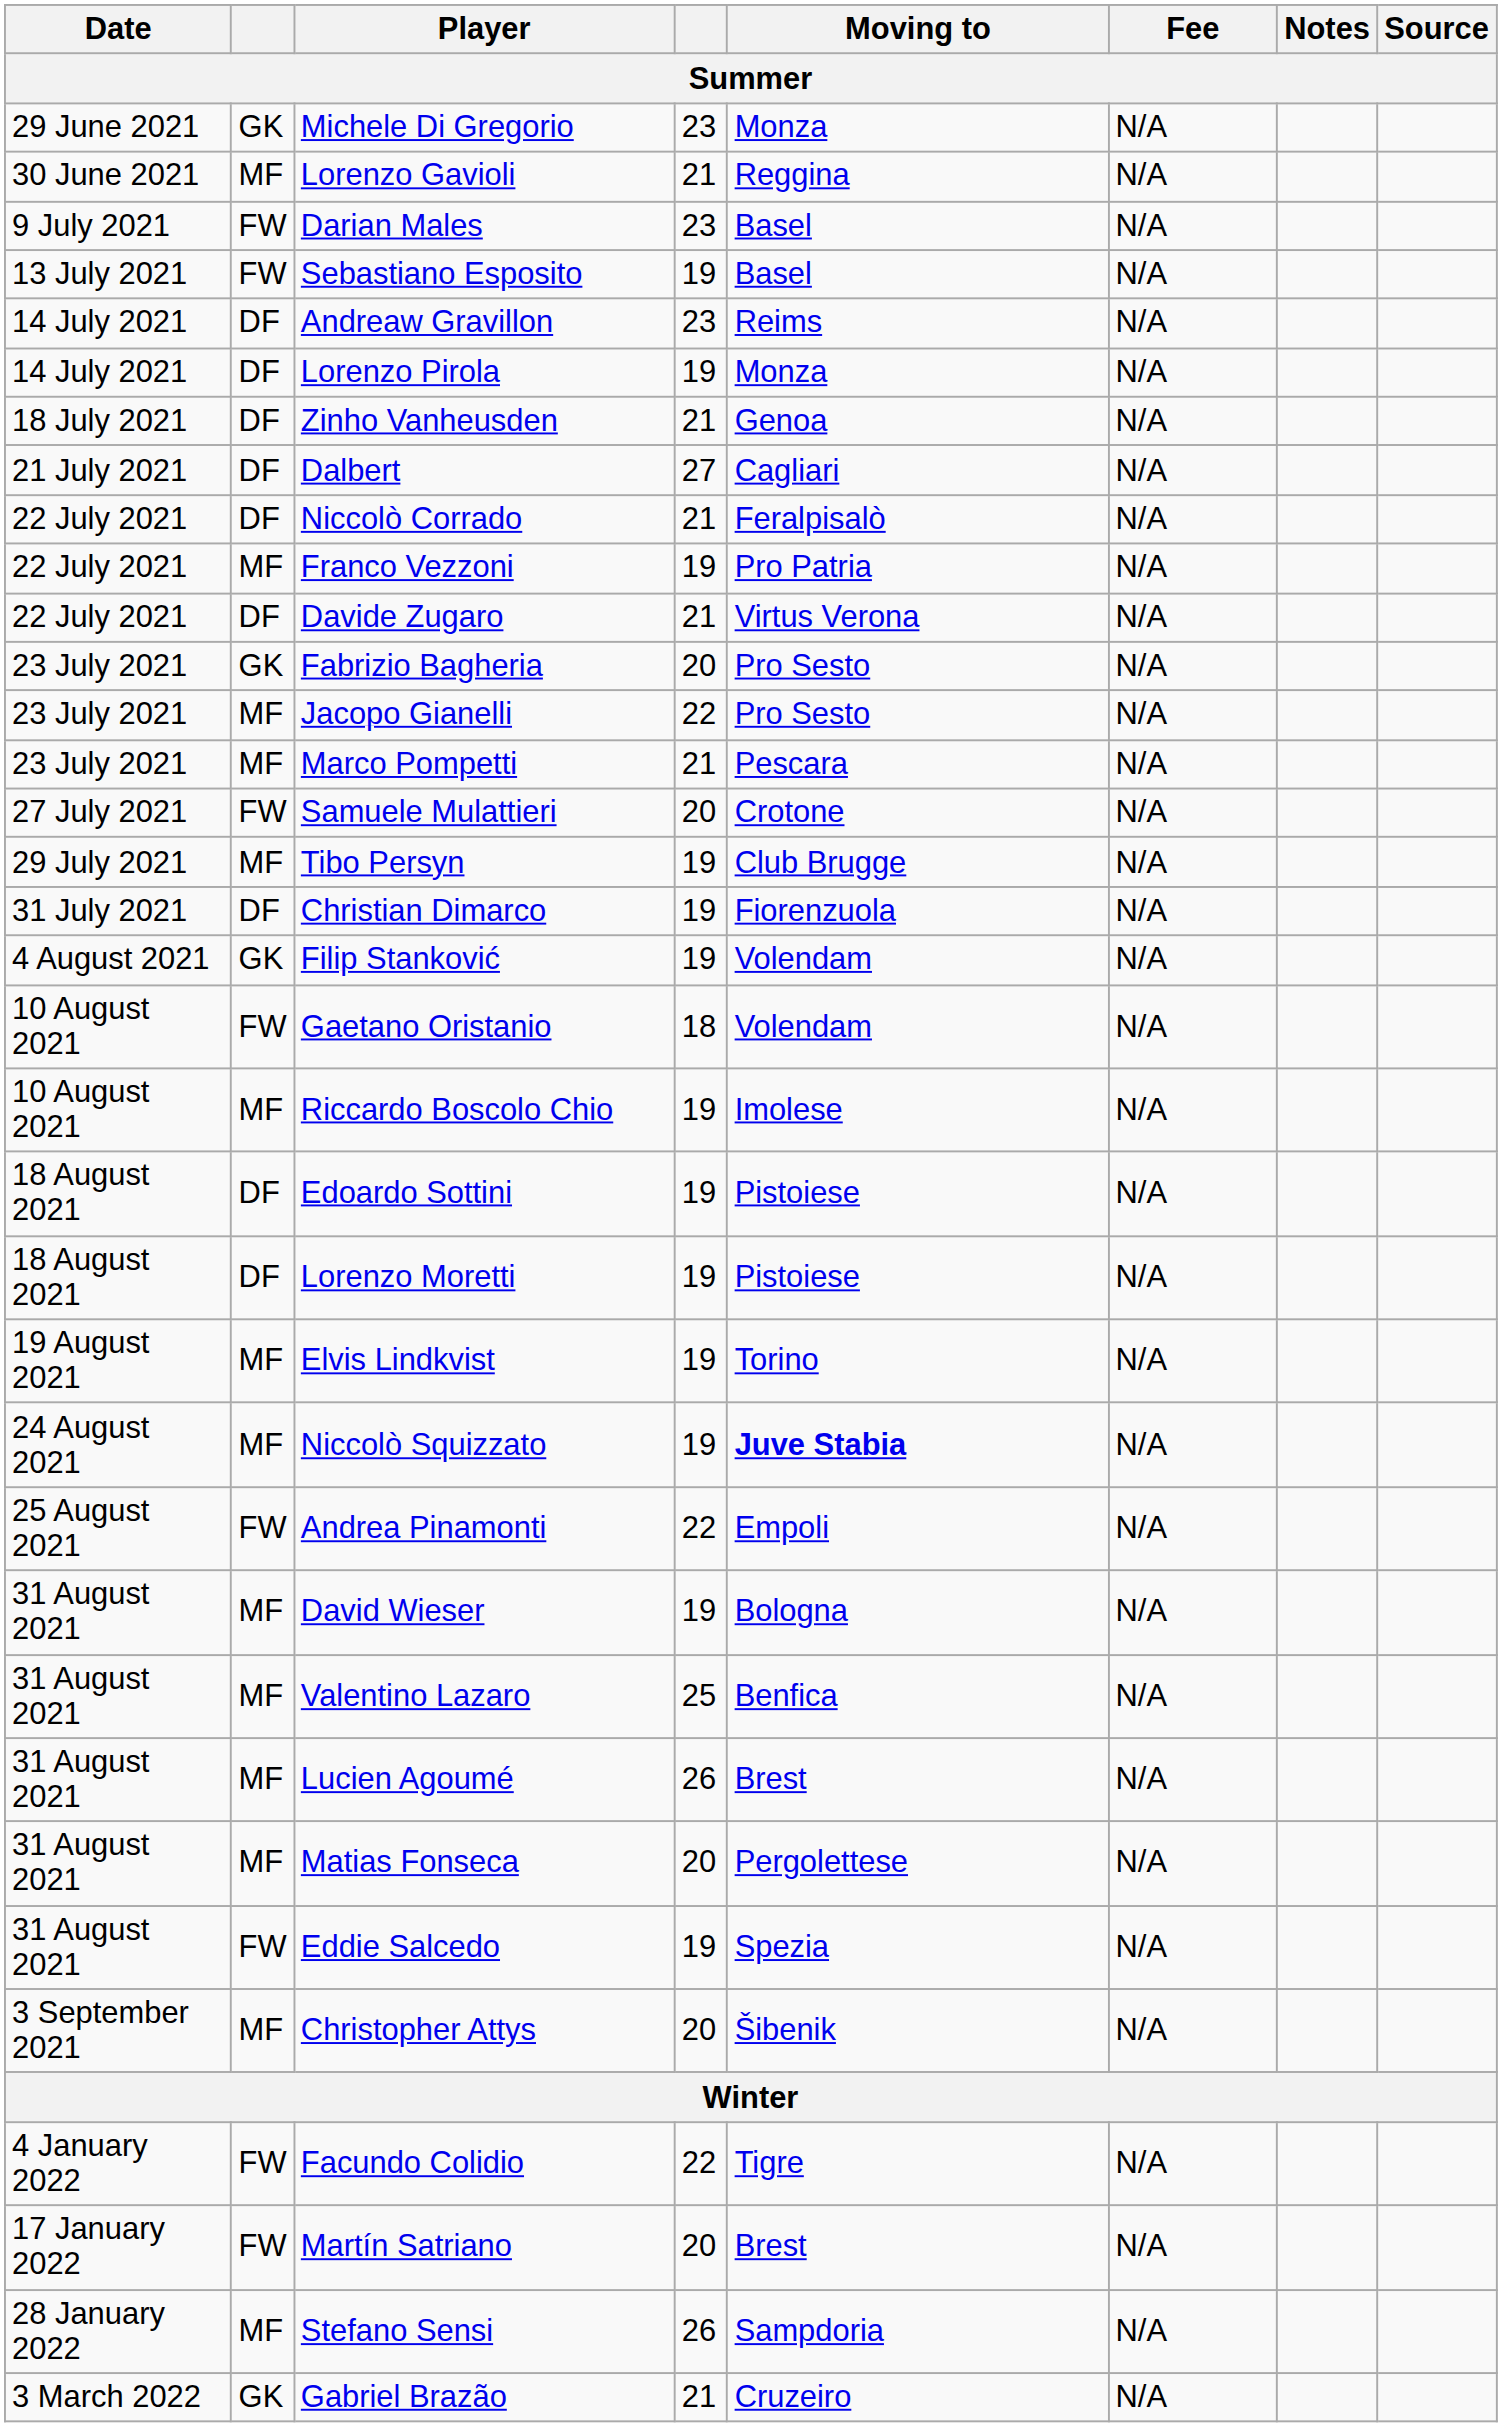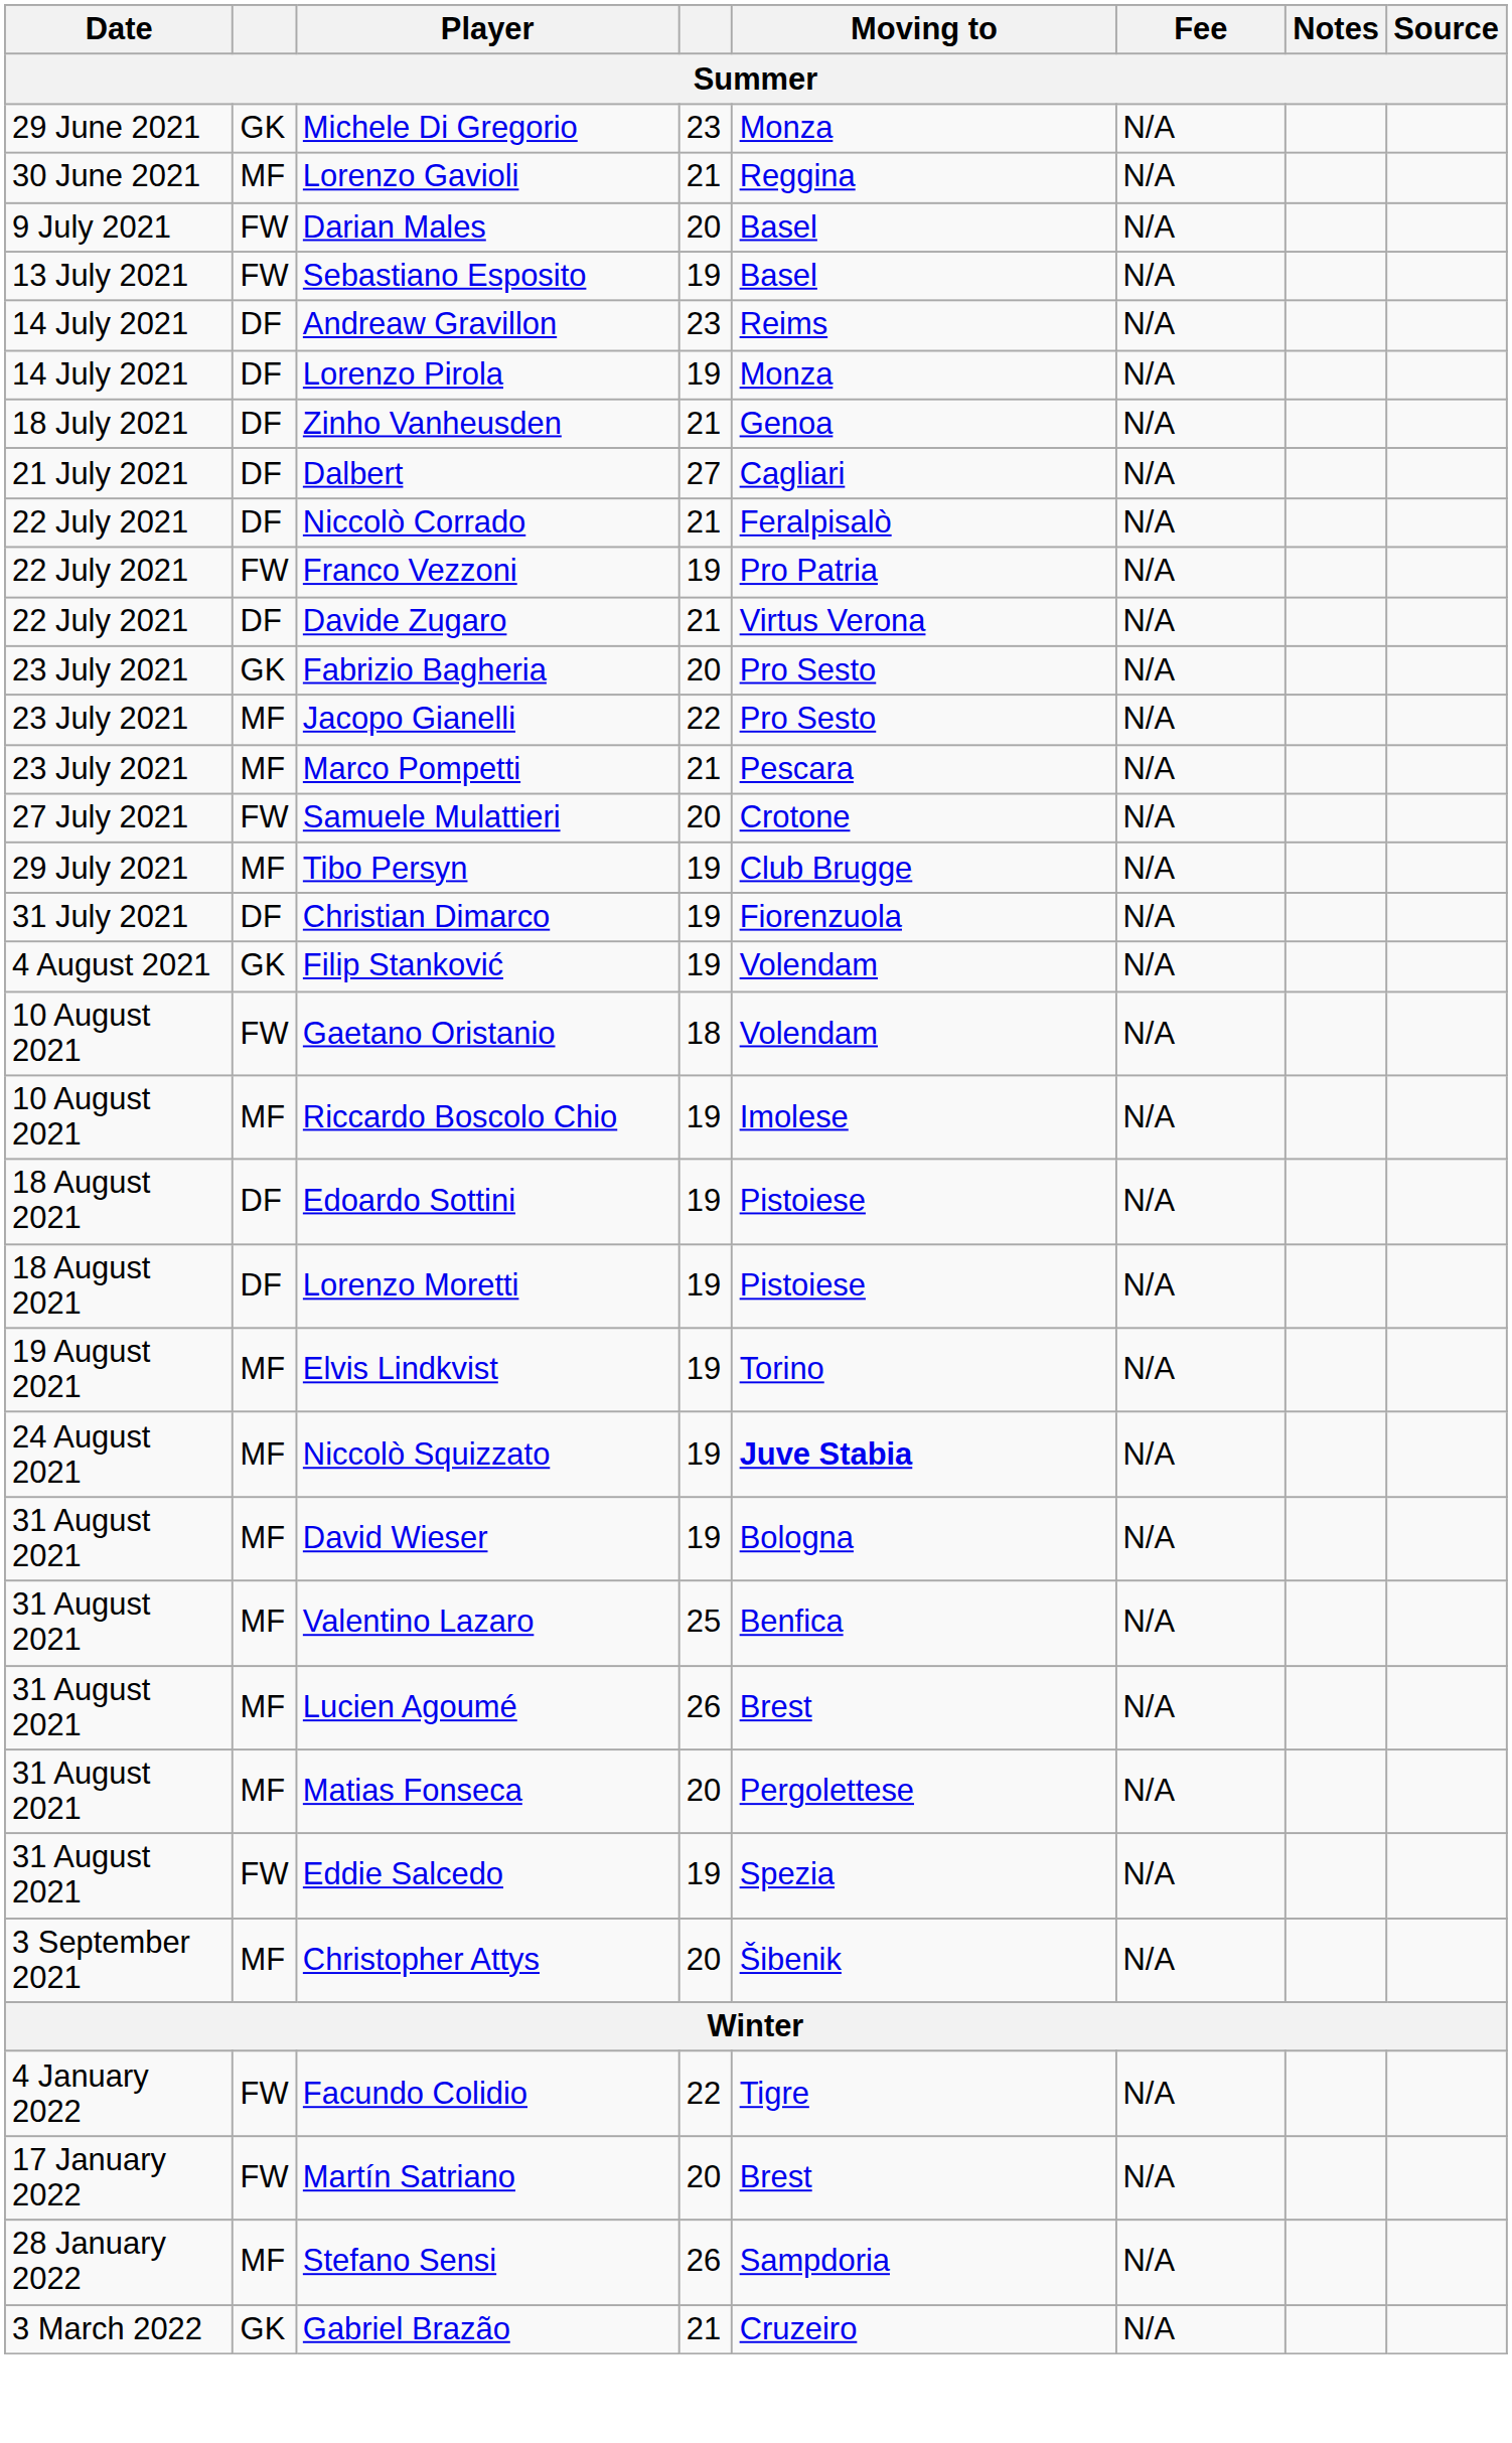 <table class="wikitable sortable">
 <tr>
 <th style="width:110px;">Date</th>
 <th style="width:20px;"></th>
 <th style="width:190px;">Player</th>
 <th style="width:20px;"></th>
 <th style="width:190px;">Moving to</th>
 <th style="width:80px;" class="unsortable">Fee</th>
 <th style="width:20px;" class="unsortable">Notes</th>
 <th style="width:20px;">Source</th>
 </tr>
 <tr>
 <th colspan=8>Summer</th>
 </tr>
 <tr>
 <td>29 June 2021</td>
 <td>GK</td>
 <td> <a href='#'>Michele Di Gregorio</a></td>
 <td>23</td>
 <td> <a href='#'>Monza</a></td>
 <td>N/A</td>
 <td></td>
 <td></td>
 </tr>
 <tr>
 <td>30 June 2021</td>
 <td>MF</td>
 <td> <a href='#'>Lorenzo Gavioli</a></td>
 <td>21</td>
 <td> <a href='#'>Reggina</a></td>
 <td>N/A</td>
 <td></td>
 <td></td>
 </tr>
 <tr>
 <td>9 July 2021</td>
 <td>FW</td>
 <td> <a href='#'>Darian Males</a></td>
-<td>23</td>
+<td>20</td>
 <td> <a href='#'>Basel</a></td>
 <td>N/A</td>
 <td></td>
 <td></td>
 </tr>
 <tr>
 <td>13 July 2021</td>
 <td>FW</td>
 <td> <a href='#'>Sebastiano Esposito</a></td>
 <td>19</td>
 <td> <a href='#'>Basel</a></td>
 <td>N/A</td>
 <td></td>
 <td></td>
 </tr>
 <tr>
 <td>14 July 2021</td>
 <td>DF</td>
 <td> <a href='#'>Andreaw Gravillon</a></td>
 <td>23</td>
 <td> <a href='#'>Reims</a></td>
 <td>N/A</td>
 <td></td>
 <td></td>
 </tr>
 <tr>
 <td>14 July 2021</td>
 <td>DF</td>
 <td> <a href='#'>Lorenzo Pirola</a></td>
 <td>19</td>
 <td> <a href='#'>Monza</a></td>
 <td>N/A</td>
 <td></td>
 <td></td>
 </tr>
 <tr>
 <td>18 July 2021</td>
 <td>DF</td>
 <td> <a href='#'>Zinho Vanheusden</a></td>
 <td>21</td>
 <td> <a href='#'>Genoa</a></td>
 <td>N/A</td>
 <td></td>
 <td></td>
 </tr>
 <tr>
 <td>21 July 2021</td>
 <td>DF</td>
 <td> <a href='#'>Dalbert</a></td>
 <td>27</td>
 <td> <a href='#'>Cagliari</a></td>
 <td>N/A</td>
 <td></td>
 <td></td>
 </tr>
 <tr>
 <td>22 July 2021</td>
 <td>DF</td>
 <td> <a href='#'>Niccolò Corrado</a></td>
 <td>21</td>
 <td> <a href='#'>Feralpisalò</a></td>
 <td>N/A</td>
 <td></td>
 <td></td>
 </tr>
 <tr>
 <td>22 July 2021</td>
-<td>MF</td>
+<td>FW</td>
 <td> <a href='#'>Franco Vezzoni</a></td>
 <td>19</td>
 <td> <a href='#'>Pro Patria</a></td>
 <td>N/A</td>
 <td></td>
 <td></td>
 </tr>
 <tr>
 <td>22 July 2021</td>
 <td>DF</td>
 <td> <a href='#'>Davide Zugaro</a></td>
 <td>21</td>
 <td> <a href='#'>Virtus Verona</a></td>
 <td>N/A</td>
 <td></td>
 <td></td>
 </tr>
 <tr>
 <td>23 July 2021</td>
 <td>GK</td>
 <td> <a href='#'>Fabrizio Bagheria</a></td>
 <td>20</td>
 <td> <a href='#'>Pro Sesto</a></td>
 <td>N/A</td>
 <td></td>
 <td></td>
 </tr>
 <tr>
 <td>23 July 2021</td>
 <td>MF</td>
 <td> <a href='#'>Jacopo Gianelli</a></td>
 <td>22</td>
 <td> <a href='#'>Pro Sesto</a></td>
 <td>N/A</td>
 <td></td>
 <td></td>
 </tr>
 <tr>
 <td>23 July 2021</td>
 <td>MF</td>
 <td> <a href='#'>Marco Pompetti</a></td>
 <td>21</td>
 <td> <a href='#'>Pescara</a></td>
 <td>N/A</td>
 <td></td>
 <td></td>
 </tr>
 <tr>
 <td>27 July 2021</td>
 <td>FW</td>
 <td> <a href='#'>Samuele Mulattieri</a></td>
 <td>20</td>
 <td> <a href='#'>Crotone</a></td>
 <td>N/A</td>
 <td></td>
 <td></td>
 </tr>
 <tr>
 <td>29 July 2021</td>
 <td>MF</td>
 <td> <a href='#'>Tibo Persyn</a></td>
 <td>19</td>
 <td> <a href='#'>Club Brugge</a></td>
 <td>N/A</td>
 <td></td>
 <td></td>
 </tr>
 <tr>
 <td>31 July 2021</td>
 <td>DF</td>
 <td> <a href='#'>Christian Dimarco</a></td>
 <td>19</td>
 <td> <a href='#'>Fiorenzuola</a></td>
 <td>N/A</td>
 <td></td>
 <td></td>
 </tr>
 <tr>
 <td>4 August 2021</td>
 <td>GK</td>
 <td> <a href='#'>Filip Stanković</a></td>
 <td>19</td>
 <td> <a href='#'>Volendam</a></td>
 <td>N/A</td>
 <td></td>
 <td></td>
 </tr>
 <tr>
 <td>10 August 2021</td>
 <td>FW</td>
 <td> <a href='#'>Gaetano Oristanio</a></td>
 <td>18</td>
 <td>  <a href='#'>Volendam</a></td>
 <td>N/A</td>
 <td></td>
 <td></td>
 </tr>
 <tr>
 <td>10 August 2021</td>
 <td>MF</td>
 <td> <a href='#'>Riccardo Boscolo Chio</a></td>
 <td>19</td>
 <td> <a href='#'>Imolese</a></td>
 <td>N/A</td>
 <td></td>
 <td></td>
 </tr>
 <tr>
 <td>18 August 2021</td>
 <td>DF</td>
 <td> <a href='#'>Edoardo Sottini</a></td>
 <td>19</td>
 <td> <a href='#'>Pistoiese</a></td>
 <td>N/A</td>
 <td></td>
 <td></td>
 </tr>
 <tr>
 <td>18 August 2021</td>
 <td>DF</td>
 <td> <a href='#'>Lorenzo Moretti</a></td>
 <td>19</td>
 <td> <a href='#'>Pistoiese</a></td>
 <td>N/A</td>
 <td></td>
 <td></td>
 </tr>
 <tr>
 <td>19 August 2021</td>
 <td>MF</td>
 <td> <a href='#'>Elvis Lindkvist</a></td>
 <td>19</td>
 <td> <a href='#'>Torino</a></td>
 <td>N/A</td>
 <td></td>
 <td></td>
 </tr>
 <tr>
 <td>24 August 2021</td>
 <td>MF</td>
 <td> <a href='#'>Niccolò Squizzato</a></td>
 <td>19</td>
 <td><strong> <a href='#'>Juve Stabia</a></strong></td>
 <td>N/A</td>
 <td></td>
 <td></td>
 </tr>
 <tr>
-<td>25 August 2021</td>
-<td>FW</td>
-<td> <a href='#'>Andrea Pinamonti</a></td>
-<td>22</td>
-<td> <a href='#'>Empoli</a></td>
-<td>N/A</td>
-<td></td>
-<td></td>
-</tr>
-<tr>
 <td>31 August 2021</td>
 <td>MF</td>
 <td> <a href='#'>David Wieser</a></td>
 <td>19</td>
 <td> <a href='#'>Bologna</a></td>
 <td>N/A</td>
 <td></td>
 <td></td>
 </tr>
 <tr>
 <td>31 August 2021</td>
 <td>MF</td>
 <td> <a href='#'>Valentino Lazaro</a></td>
 <td>25</td>
 <td> <a href='#'>Benfica</a></td>
 <td>N/A</td>
 <td></td>
 <td></td>
 </tr>
 <tr>
 <td>31 August 2021</td>
 <td>MF</td>
 <td> <a href='#'>Lucien Agoumé</a></td>
 <td>26</td>
 <td> <a href='#'>Brest</a></td>
 <td>N/A</td>
 <td></td>
 <td></td>
 </tr>
 <tr>
 <td>31 August 2021</td>
 <td>MF</td>
 <td> <a href='#'>Matias Fonseca</a></td>
 <td>20</td>
 <td> <a href='#'>Pergolettese</a></td>
 <td>N/A</td>
 <td></td>
 <td></td>
 </tr>
 <tr>
 <td>31 August 2021</td>
 <td>FW</td>
 <td> <a href='#'>Eddie Salcedo</a></td>
 <td>19</td>
 <td> <a href='#'>Spezia</a></td>
 <td>N/A</td>
 <td></td>
 <td></td>
 </tr>
 <tr>
 <td>3 September 2021</td>
 <td>MF</td>
 <td> <a href='#'>Christopher Attys</a></td>
 <td>20</td>
 <td> <a href='#'>Šibenik</a></td>
 <td>N/A</td>
 <td></td>
 <td></td>
 </tr>
 <tr>
 <th colspan=8>Winter</th>
 </tr>
 <tr>
 <td>4 January 2022</td>
 <td>FW</td>
 <td> <a href='#'>Facundo Colidio</a></td>
 <td>22</td>
 <td> <a href='#'>Tigre</a></td>
 <td>N/A</td>
 <td></td>
 <td></td>
 </tr>
 <tr>
 <td>17 January 2022</td>
 <td>FW</td>
 <td> <a href='#'>Martín Satriano</a></td>
 <td>20</td>
 <td> <a href='#'>Brest</a></td>
 <td>N/A</td>
 <td></td>
 <td></td>
 </tr>
 <tr>
 <td>28 January 2022</td>
 <td>MF</td>
 <td> <a href='#'>Stefano Sensi</a></td>
 <td>26</td>
 <td> <a href='#'>Sampdoria</a></td>
 <td>N/A</td>
 <td></td>
 <td></td>
 </tr>
 <tr>
 <td>3 March 2022</td>
 <td>GK</td>
 <td> <a href='#'>Gabriel Brazão</a></td>
 <td>21</td>
 <td> <a href='#'>Cruzeiro</a></td>
 <td>N/A</td>
 <td></td>
 <td></td>
 </tr>
 </table>
